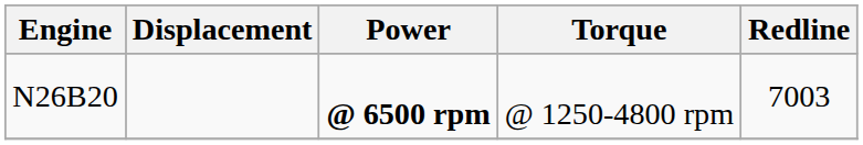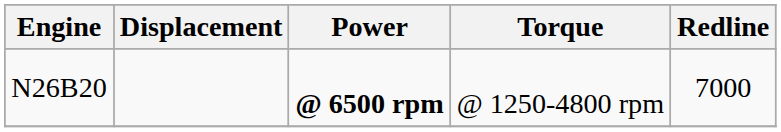 <table class="wikitable" style="text-align: center;">
 <tr>
 <th>Engine</th>
 <th>Displacement</th>
 <th>Power</th>
 <th>Torque</th>
 <th>Redline</th>
 </tr>
 <tr>
 <td>N26B20</td>
 <td></td>
 <td><strong> <br> @ 6500 rpm</strong></td>
 <td> <br> @ 1250-4800 rpm</td>
-<td>7003</td>
+<td>7000</td>
 </tr>
 <tr>
 </tr>
 </table>
